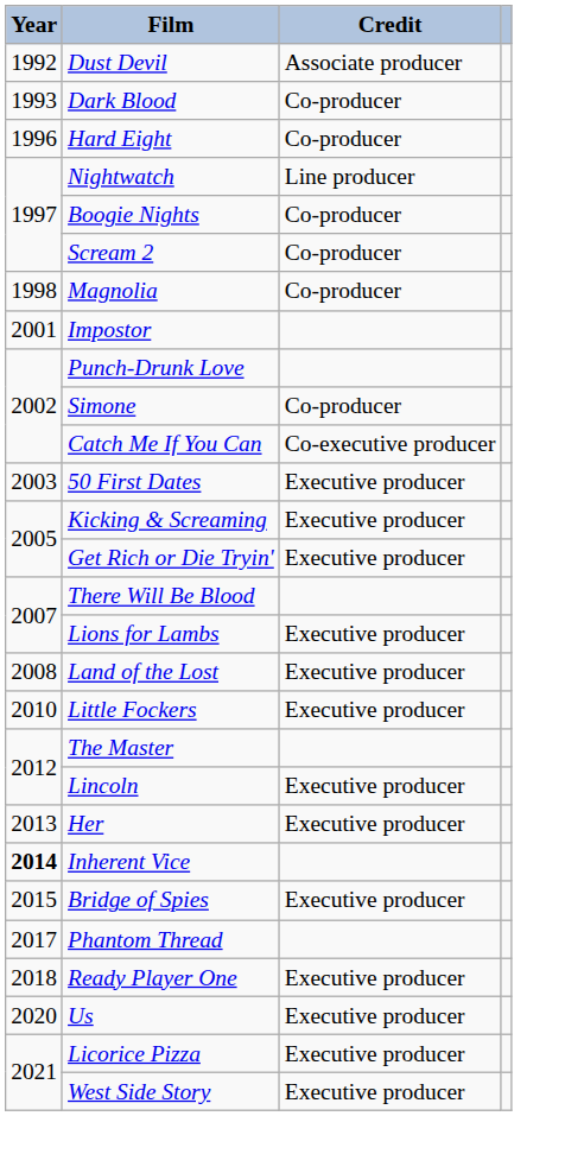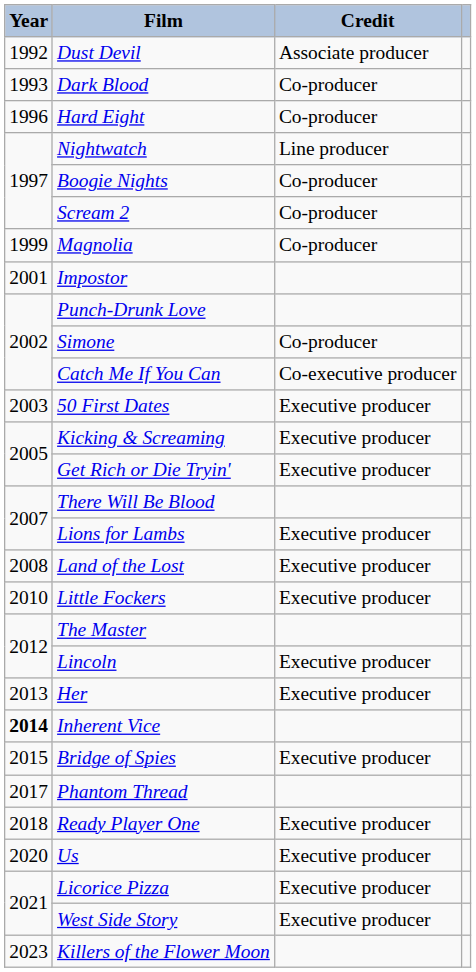 <table class="wikitable" style="font-size:95%;">
 <tr>
 <th style="background:#B0C4DE;">Year</th>
 <th style="background:#B0C4DE;">Film</th>
 <th style="background:#B0C4DE;">Credit</th>
 <th style="background:#B0C4DE;"></th>
 </tr>
 <tr>
 <td>1992</td>
 <td><em><a href='#'>Dust Devil</a></em></td>
 <td>Associate producer</td>
 <td></td>
 </tr>
 <tr>
 <td>1993</td>
 <td><em><a href='#'>Dark Blood</a></em></td>
 <td>Co-producer</td>
 <td></td>
 </tr>
 <tr>
 <td>1996</td>
 <td><em><a href='#'>Hard Eight</a></em></td>
 <td>Co-producer</td>
 <td></td>
 </tr>
 <tr>
 <td rowspan=3>1997</td>
 <td><em><a href='#'>Nightwatch</a></em></td>
 <td>Line producer</td>
 <td></td>
 </tr>
 <tr>
 <td><em><a href='#'>Boogie Nights</a></em></td>
 <td>Co-producer</td>
 <td></td>
 </tr>
 <tr>
 <td><em><a href='#'>Scream 2</a></em></td>
 <td>Co-producer</td>
 <td></td>
 </tr>
 <tr>
-<td>1998</td>
+<td>1999</td>
 <td><em><a href='#'>Magnolia</a></em></td>
 <td>Co-producer</td>
 <td></td>
 </tr>
 <tr>
 <td>2001</td>
 <td><em><a href='#'>Impostor</a></em></td>
 <td></td>
 <td></td>
 </tr>
 <tr>
 <td rowspan=3>2002</td>
 <td><em><a href='#'>Punch-Drunk Love</a></em></td>
 <td></td>
 <td></td>
 </tr>
 <tr>
 <td><em><a href='#'>Simone</a></em></td>
 <td>Co-producer</td>
 <td></td>
 </tr>
 <tr>
 <td><em><a href='#'>Catch Me If You Can</a></em></td>
 <td>Co-executive producer</td>
 <td></td>
 </tr>
 <tr>
 <td>2003</td>
 <td><em><a href='#'>50 First Dates</a></em></td>
 <td>Executive producer</td>
 <td></td>
 </tr>
 <tr>
 <td rowspan=2>2005</td>
 <td><em><a href='#'>Kicking & Screaming</a></em></td>
 <td>Executive producer</td>
 <td></td>
 </tr>
 <tr>
 <td><em><a href='#'>Get Rich or Die Tryin'</a></em></td>
 <td>Executive producer</td>
 <td></td>
 </tr>
 <tr>
 <td rowspan=2>2007</td>
 <td><em><a href='#'>There Will Be Blood</a></em></td>
 <td></td>
 <td></td>
 </tr>
 <tr>
 <td><em><a href='#'>Lions for Lambs</a></em></td>
 <td>Executive producer</td>
 <td></td>
 </tr>
 <tr>
 <td>2008</td>
 <td><em><a href='#'>Land of the Lost</a></em></td>
 <td>Executive producer</td>
 <td></td>
 </tr>
 <tr>
 <td>2010</td>
 <td><em><a href='#'>Little Fockers</a></em></td>
 <td>Executive producer</td>
 <td></td>
 </tr>
 <tr>
 <td rowspan=2>2012</td>
 <td><em><a href='#'>The Master</a></em></td>
 <td></td>
 <td></td>
 </tr>
 <tr>
 <td><em><a href='#'>Lincoln</a></em></td>
 <td>Executive producer</td>
 <td></td>
 </tr>
 <tr>
 <td>2013</td>
 <td><em><a href='#'>Her</a></em></td>
 <td>Executive producer</td>
 <td></td>
 </tr>
 <tr>
 <td><strong>2014</strong></td>
 <td><em><a href='#'>Inherent Vice</a></em></td>
 <td></td>
 <td></td>
 </tr>
 <tr>
 <td>2015</td>
 <td><em><a href='#'>Bridge of Spies</a></em></td>
 <td>Executive producer</td>
 <td></td>
 </tr>
 <tr>
 <td>2017</td>
 <td><em><a href='#'>Phantom Thread</a></em></td>
 <td></td>
 <td></td>
 </tr>
 <tr>
 <td>2018</td>
 <td><em><a href='#'>Ready Player One</a></em></td>
 <td>Executive producer</td>
 <td></td>
 </tr>
 <tr>
 <td>2020</td>
 <td><em><a href='#'>Us</a></em></td>
 <td>Executive producer</td>
 <td></td>
 </tr>
 <tr>
 <td rowspan=2>2021</td>
 <td><em><a href='#'>Licorice Pizza</a></em></td>
 <td>Executive producer</td>
 <td></td>
 </tr>
 <tr>
 <td><em><a href='#'>West Side Story</a></em></td>
 <td>Executive producer</td>
 <td></td>
 </tr>
+<tr>
+<td>2023</td>
+<td><em><a href='#'>Killers of the Flower Moon</a></em></td>
+<td></td>
+<td></td>
+</tr>
 </table>
